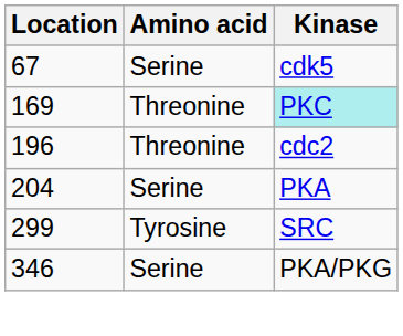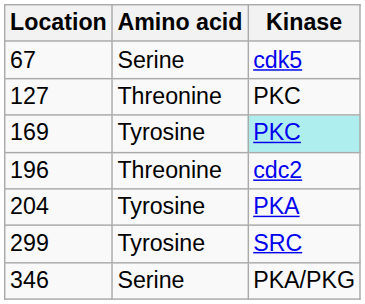 <table class="wikitable">
 <tr>
 <th>Location</th>
 <th>Amino acid</th>
 <th>Kinase</th>
 </tr>
 <tr>
 <td>67</td>
 <td>Serine</td>
 <td><a href='#'>cdk5</a></td>
 </tr>
 <tr>
+<td>127</td>
+<td>Threonine</td>
+<td>PKC</td>
+</tr>
+<tr>
 <td>169</td>
-<td>Threonine</td>
+<td>Tyrosine</td>
 <td style="background: paleturquoise;"><a href='#'>PKC</a></td>
 </tr>
 <tr>
 <td>196</td>
 <td>Threonine</td>
 <td><a href='#'>cdc2</a></td>
 </tr>
 <tr>
 <td>204</td>
-<td>Serine</td>
+<td>Tyrosine</td>
 <td><a href='#'>PKA</a></td>
 </tr>
 <tr>
 <td>299</td>
 <td>Tyrosine</td>
 <td><a href='#'>SRC</a></td>
 </tr>
 <tr>
 <td>346</td>
 <td>Serine</td>
 <td>PKA/PKG</td>
 </tr>
 </table>
